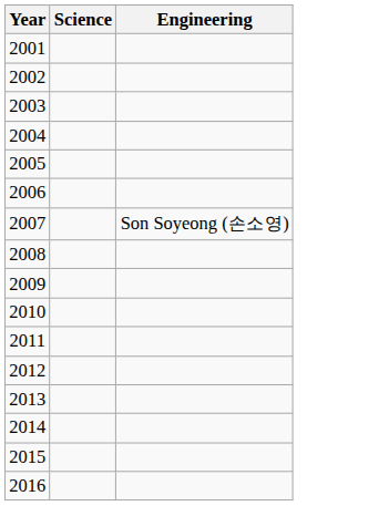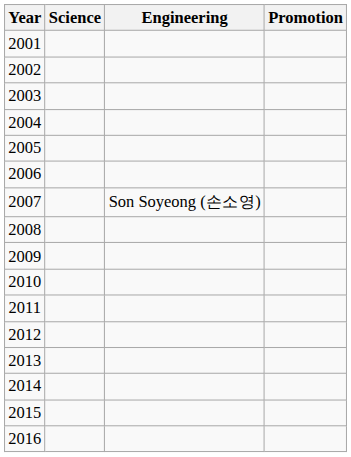 <table class="wikitable" style="text-align:center;">
 <tr>
 <th>Year</th>
 <th>Science</th>
 <th>Engineering</th>
+<th>Promotion</th>
 </tr>
 <tr>
 <td>2001</td>
+<td></td>
 <td></td>
 <td></td>
 </tr>
 <tr>
 <td>2002</td>
 <td></td>
 <td></td>
+<td></td>
 </tr>
 <tr>
 <td>2003</td>
+<td></td>
 <td></td>
 <td></td>
 </tr>
 <tr>
 <td>2004</td>
 <td></td>
 <td></td>
+<td></td>
 </tr>
 <tr>
 <td>2005</td>
+<td></td>
 <td></td>
 <td></td>
 </tr>
 <tr>
 <td>2006</td>
 <td></td>
 <td></td>
+<td></td>
 </tr>
 <tr>
 <td>2007</td>
 <td></td>
 <td {{center>Son Soyeong (손소영)</td>
+<td></td>
 </tr>
 <tr>
 <td>2008</td>
+<td></td>
 <td></td>
 <td></td>
 </tr>
 <tr>
 <td>2009</td>
 <td></td>
 <td></td>
+<td></td>
 </tr>
 <tr>
 <td>2010</td>
+<td></td>
 <td></td>
 <td></td>
 </tr>
 <tr>
 <td>2011</td>
 <td></td>
 <td></td>
+<td></td>
 </tr>
 <tr>
 <td>2012</td>
+<td></td>
 <td></td>
 <td></td>
 </tr>
 <tr>
 <td>2013</td>
 <td></td>
 <td></td>
+<td></td>
 </tr>
 <tr>
 <td>2014</td>
+<td></td>
 <td></td>
 <td></td>
 </tr>
 <tr>
 <td>2015</td>
 <td></td>
 <td></td>
+<td></td>
 </tr>
 <tr>
 <td>2016</td>
 <td></td>
 <td></td>
+<td></td>
 </tr>
 </table>
